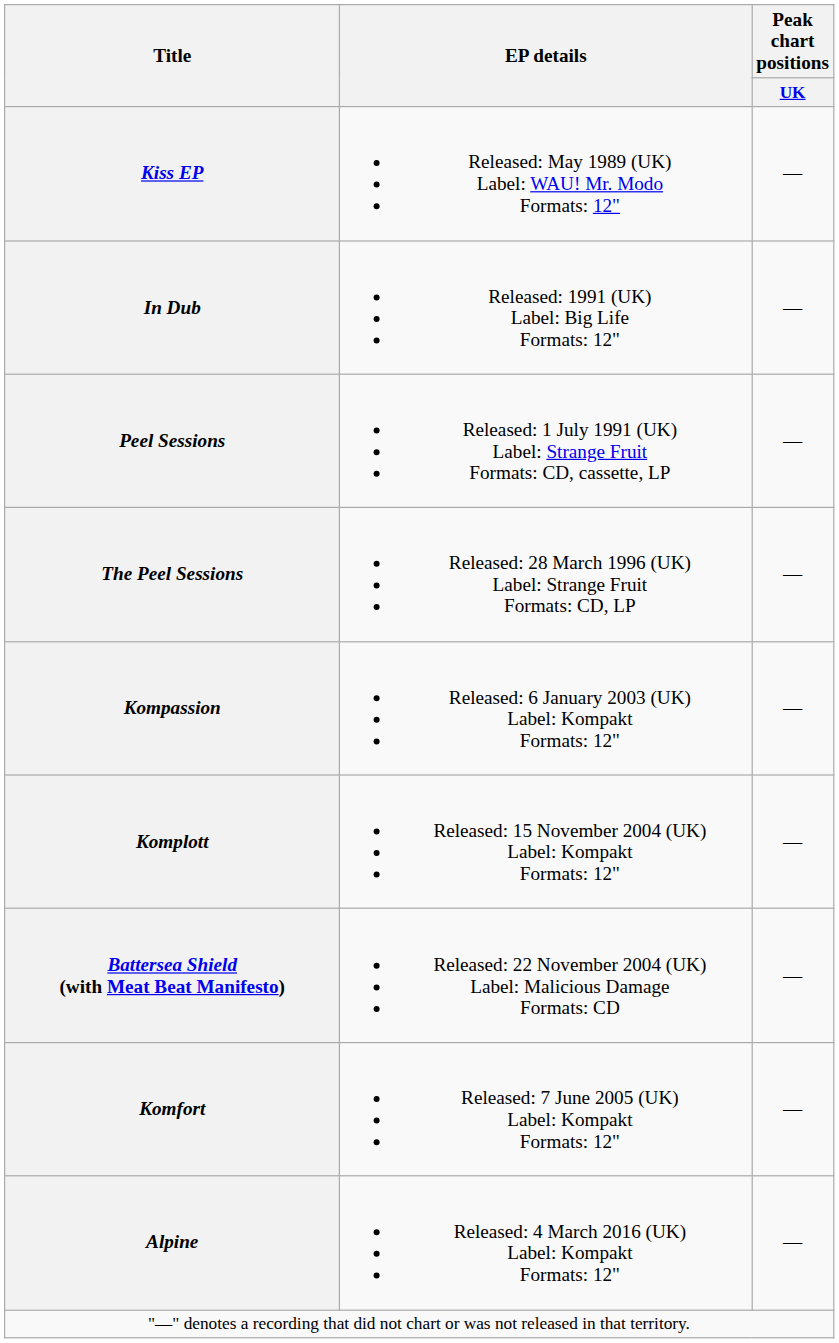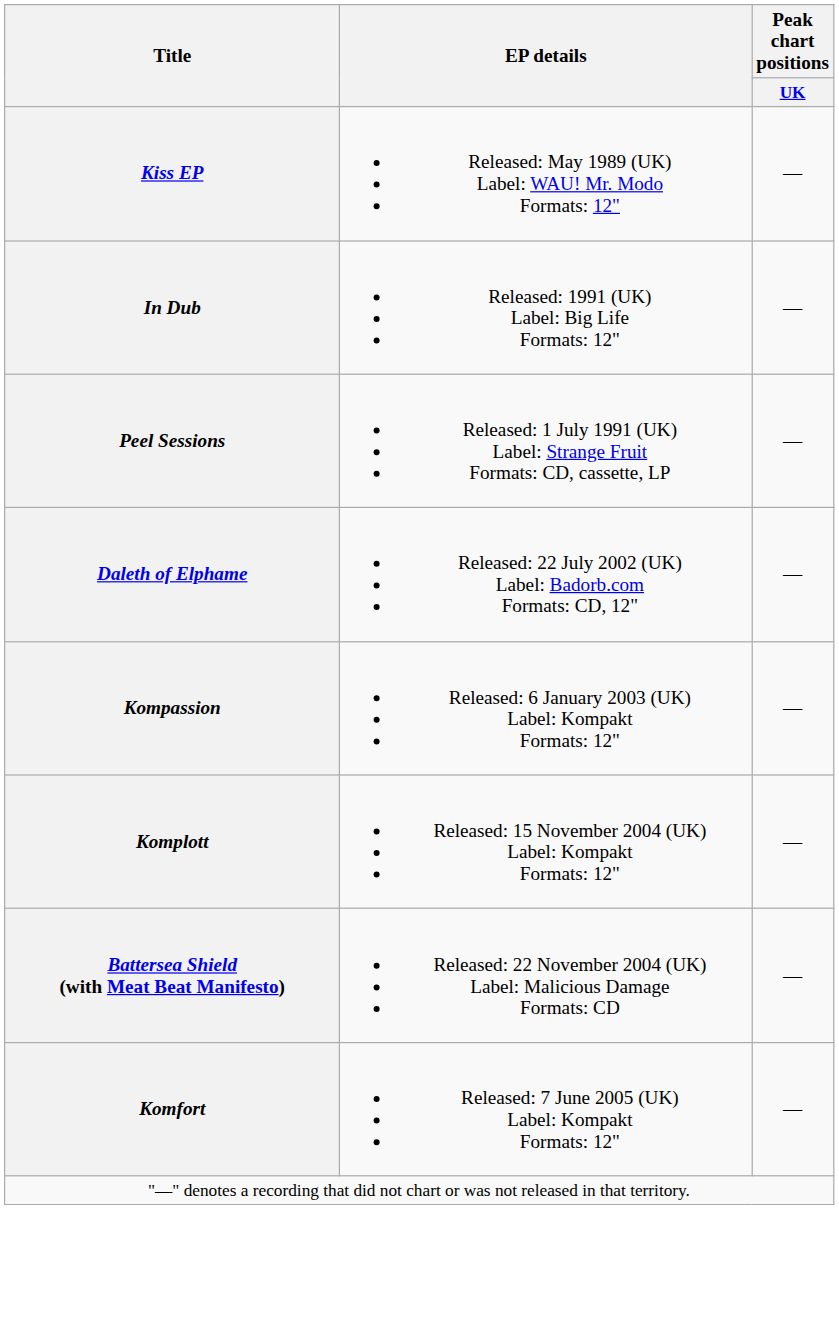 <table class="wikitable plainrowheaders" style="text-align:center;" border="1">
 <tr>
 <th scope="col" rowspan="2" style="width:17em;">Title</th>
 <th scope="col" rowspan="2" style="width:21em;">EP details</th>
 <th scope="col">Peak chart positions</th>
 </tr>
 <tr>
 <th scope="col" style="width:3em;font-size:90%;"><a href='#'>UK</a><br></th>
 </tr>
 <tr>
 <th scope="row"><em><a href='#'>Kiss EP</a></em></th>
 <td><br><ul><li>Released: May 1989 <span>(UK)</span></li><li>Label: <a href='#'>WAU! Mr. Modo</a></li><li>Formats: <a href='#'>12"</a></li></ul></td>
 <td>—</td>
 </tr>
 <tr>
 <th scope="row"><em>In Dub</em></th>
 <td><br><ul><li>Released: 1991 <span>(UK)</span></li><li>Label: Big Life</li><li>Formats: 12"</li></ul></td>
 <td>—</td>
 </tr>
 <tr>
 <th scope="row"><em>Peel Sessions</em></th>
 <td><br><ul><li>Released: 1 July 1991 <span>(UK)</span></li><li>Label: <a href='#'>Strange Fruit</a></li><li>Formats: CD, cassette, LP</li></ul></td>
 <td>—</td>
 </tr>
 <tr>
-<th scope="row"><em>The Peel Sessions</em></th>
-<td><br><ul><li>Released: 28 March 1996 <span>(UK)</span></li><li>Label: Strange Fruit</li><li>Formats: CD, LP</li></ul></td>
+<th scope="row"><em><a href='#'>Daleth of Elphame</a></em></th>
+<td><br><ul><li>Released: 22 July 2002 <span>(UK)</span></li><li>Label: <a href='#'>Badorb.com</a></li><li>Formats: CD, 12"</li></ul></td>
 <td>—</td>
 </tr>
 <tr>
 <th scope="row"><em>Kompassion</em></th>
 <td><br><ul><li>Released: 6 January 2003 <span>(UK)</span></li><li>Label: Kompakt</li><li>Formats: 12"</li></ul></td>
 <td>—</td>
 </tr>
 <tr>
 <th scope="row"><em>Komplott</em></th>
 <td><br><ul><li>Released: 15 November 2004 <span>(UK)</span></li><li>Label: Kompakt</li><li>Formats: 12"</li></ul></td>
 <td>—</td>
 </tr>
 <tr>
 <th scope="row"><em><a href='#'>Battersea Shield</a></em><br><span>(with <a href='#'>Meat Beat Manifesto</a>)</span></th>
 <td><br><ul><li>Released: 22 November 2004 <span>(UK)</span></li><li>Label: Malicious Damage</li><li>Formats: CD</li></ul></td>
 <td>—</td>
 </tr>
 <tr>
 <th scope="row"><em>Komfort</em></th>
 <td><br><ul><li>Released: 7 June 2005 <span>(UK)</span></li><li>Label: Kompakt</li><li>Formats: 12"</li></ul></td>
 <td>—</td>
 </tr>
 <tr>
-<th scope="row"><em>Alpine</em></th>
-<td><br><ul><li>Released: 4 March 2016 <span>(UK)</span></li><li>Label: Kompakt</li><li>Formats: 12"</li></ul></td>
-<td>—</td>
-</tr>
-<tr>
 <td colspan="3" style="font-size:90%">"—" denotes a recording that did not chart or was not released in that territory.</td>
 </tr>
 </table>
